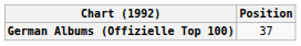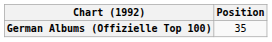 <table class="wikitable plainrowheaders" style="text-align:center">
 <tr>
 <th scope="col">Chart (1992)</th>
 <th scope="col">Position</th>
 </tr>
 <tr>
 <th scope="row">German Albums (Offizielle Top 100)</th>
-<td>37</td>
+<td>35</td>
 </tr>
 </table>
